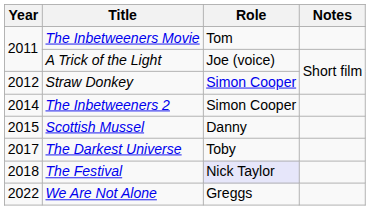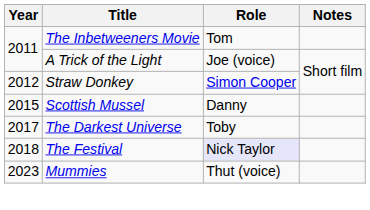 <table class = "wikitable sortable">
 <tr>
 <th>Year</th>
 <th>Title</th>
 <th>Role</th>
 <th>Notes</th>
 </tr>
 <tr>
 <td rowspan=2>2011</td>
 <td><em><a href='#'>The Inbetweeners Movie</a></em></td>
 <td>Tom</td>
 <td></td>
 </tr>
 <tr>
 <td><em>A Trick of the Light</em></td>
 <td>Joe (voice)</td>
 <td rowspan=2>Short film</td>
 </tr>
 <tr>
 <td>2012</td>
 <td><em>Straw Donkey</em></td>
 <td><a href='#'>Simon Cooper</a></td>
 </tr>
 <tr>
-<td>2014</td>
-<td><em><a href='#'>The Inbetweeners 2</a></em></td>
-<td>Simon Cooper</td>
-<td></td>
-</tr>
-<tr>
 <td>2015</td>
 <td><em><a href='#'>Scottish Mussel</a></em></td>
 <td>Danny</td>
 <td></td>
 </tr>
 <tr>
 <td>2017</td>
 <td><em><a href='#'>The Darkest Universe</a></em></td>
 <td>Toby</td>
 <td></td>
 </tr>
 <tr>
 <td>2018</td>
 <td><em><a href='#'>The Festival</a></em></td>
 <td style="background: lavender;">Nick Taylor</td>
 <td></td>
 </tr>
 <tr>
-<td>2022</td>
-<td><a href='#'><em>We Are Not Alone</em></a></td>
-<td>Greggs</td>
+<td>2023</td>
+<td><em><a href='#'>Mummies</a></em></td>
+<td>Thut (voice)</td>
 <td></td>
 </tr>
 </table>
